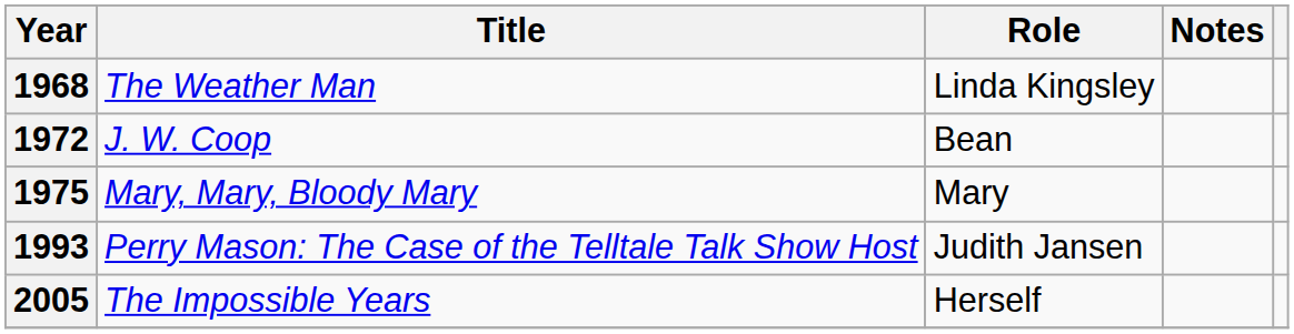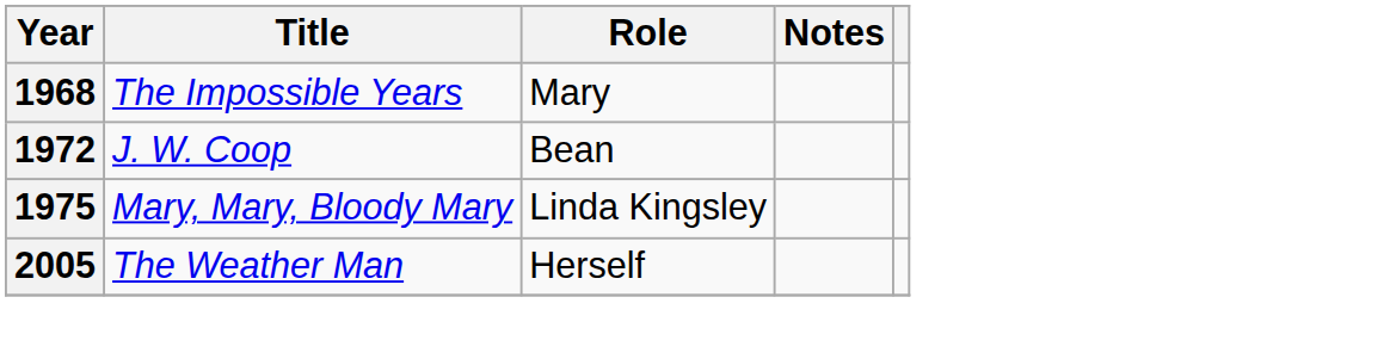 <table class="wikitable plainrowheaders sortable" style="margin-right: 0;">
 <tr>
 <th scope="col">Year</th>
 <th scope="col">Title</th>
 <th scope="col">Role</th>
 <th scope="col" class="unsortable">Notes</th>
 <th scope="col" class="unsortable"></th>
 </tr>
 <tr>
 <th scope="row">1968</th>
-<td data-sort-value="Weather"><em><a href='#'>The Weather Man</a></em></td>
-<td>Linda Kingsley</td>
+<td data-sort-value="Impossible"><em><a href='#'>The Impossible Years</a></em></td>
+<td>Mary</td>
 <td></td>
 <td style="text-align:center;"></td>
 </tr>
 <tr>
 <th scope="row">1972</th>
 <td><em><a href='#'>J. W. Coop</a></em></td>
 <td>Bean</td>
 <td></td>
 <td style="text-align:center;"></td>
 </tr>
 <tr>
 <th scope="row">1975</th>
 <td><em><a href='#'>Mary, Mary, Bloody Mary</a></em></td>
-<td>Mary</td>
-<td></td>
-<td style="text-align:center;"></td>
-</tr>
-<tr>
-<th scope="row">1993</th>
-<td><em><a href='#'>Perry Mason: The Case of the Telltale Talk Show Host</a></em></td>
-<td>Judith Jansen</td>
+<td>Linda Kingsley</td>
 <td></td>
 <td style="text-align:center;"></td>
 </tr>
 <tr>
 <th scope="row">2005</th>
-<td data-sort-value="Impossible"><em><a href='#'>The Impossible Years</a></em></td>
+<td data-sort-value="Weather"><em><a href='#'>The Weather Man</a></em></td>
 <td>Herself</td>
 <td></td>
 <td style="text-align:center;"></td>
 </tr>
 <tr>
 </tr>
 </table>
